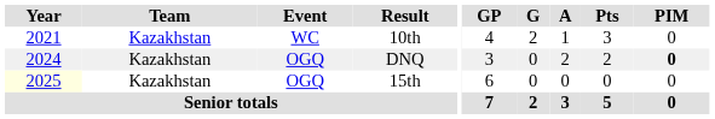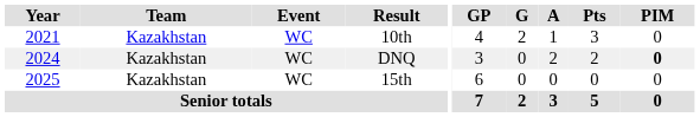 <table border="0" cellpadding="1" cellspacing="0" ID="Table3" style="text-align:center; width:40em">
 <tr ALIGN="center" bgcolor="#e0e0e0">
 <th>Year</th>
 <th>Team</th>
 <th>Event</th>
 <th>Result</th>
 <th rowspan="99" bgcolor="#ffffff"></th>
 <th>GP</th>
 <th>G</th>
 <th>A</th>
 <th>Pts</th>
 <th>PIM</th>
 </tr>
 <tr>
 <td><a href='#'>2021</a></td>
 <td><a href='#'>Kazakhstan</a></td>
 <td><a href='#'>WC</a></td>
 <td>10th</td>
 <td>4</td>
 <td>2</td>
 <td>1</td>
 <td>3</td>
 <td>0</td>
 </tr>
 <tr bgcolor="#f0f0f0">
 <td><a href='#'>2024</a></td>
 <td>Kazakhstan</td>
-<td><a href='#'>OGQ</a></td>
+<td>WC</td>
 <td>DNQ</td>
 <td>3</td>
 <td>0</td>
 <td>2</td>
 <td>2</td>
 <td><strong>0</strong></td>
 </tr>
 <tr>
-<td style="background: lightyellow;"><a href='#'>2025</a></td>
+<td><a href='#'>2025</a></td>
 <td>Kazakhstan</td>
-<td><a href='#'>OGQ</a></td>
+<td>WC</td>
 <td>15th</td>
 <td>6</td>
 <td>0</td>
 <td>0</td>
 <td>0</td>
 <td>0</td>
 </tr>
 <tr bgcolor="#e0e0e0">
 <th colspan="4">Senior totals</th>
 <th>7</th>
 <th>2</th>
 <th>3</th>
 <th>5</th>
 <th>0</th>
 </tr>
 </table>
